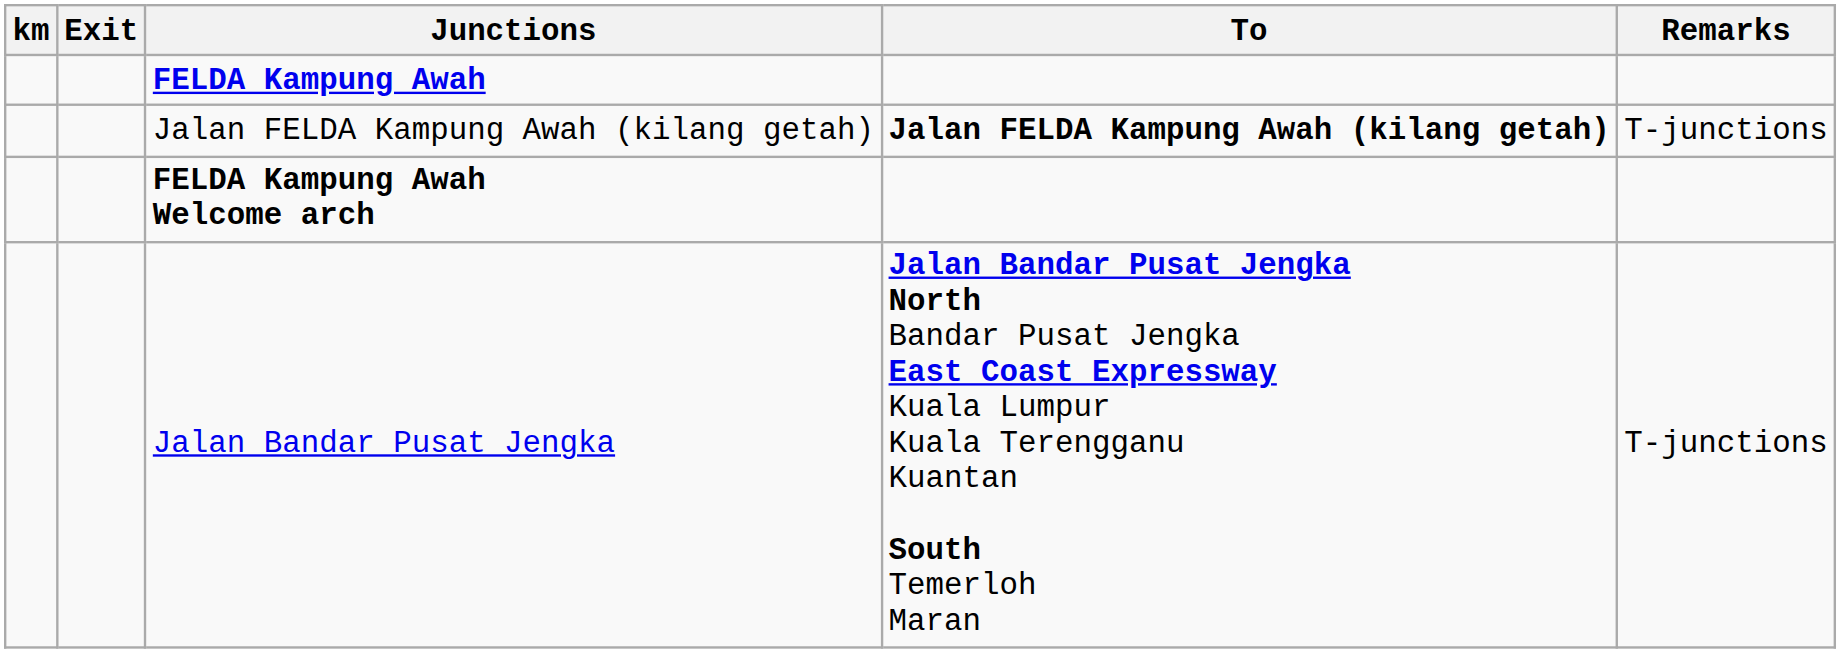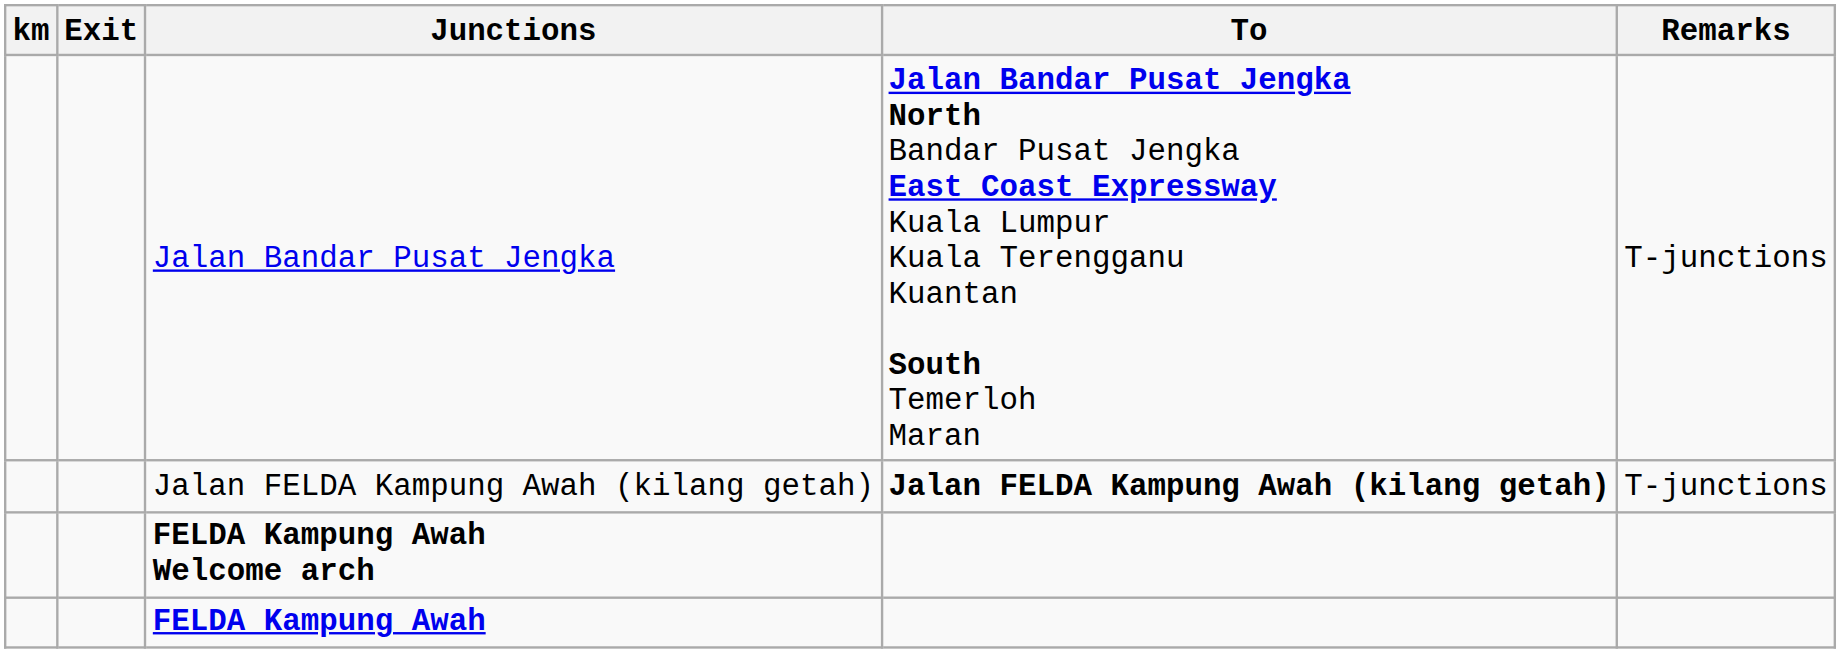 <table class="wikitable">
 <tr>
 <th>km</th>
 <th>Exit</th>
 <th>Junctions</th>
 <th>To</th>
 <th>Remarks</th>
 </tr>
 <tr>
 <td></td>
 <td></td>
-<td><strong><a href='#'>FELDA Kampung Awah</a></strong></td>
-<td></td>
-<td></td>
+<td><a href='#'>Jalan Bandar Pusat Jengka</a></td>
+<td> <strong><a href='#'>Jalan Bandar Pusat Jengka</a></strong><br><strong>North</strong><br>Bandar Pusat Jengka<br> <strong><a href='#'>East Coast Expressway</a></strong><br>Kuala Lumpur<br>Kuala Terengganu<br>Kuantan<br><br><strong>South</strong><br>Temerloh<br>Maran</td>
+<td>T-junctions</td>
 </tr>
 <tr>
 <td></td>
 <td></td>
 <td>Jalan FELDA Kampung Awah (kilang getah)</td>
 <td> <strong>Jalan FELDA Kampung Awah (kilang getah)</strong></td>
 <td>T-junctions</td>
 </tr>
 <tr>
 <td></td>
 <td></td>
 <td><strong>FELDA Kampung Awah</strong><br><strong>Welcome arch</strong></td>
 <td></td>
 <td></td>
 </tr>
 <tr>
 <td></td>
 <td></td>
-<td><a href='#'>Jalan Bandar Pusat Jengka</a></td>
-<td> <strong><a href='#'>Jalan Bandar Pusat Jengka</a></strong><br><strong>North</strong><br>Bandar Pusat Jengka<br> <strong><a href='#'>East Coast Expressway</a></strong><br>Kuala Lumpur<br>Kuala Terengganu<br>Kuantan<br><br><strong>South</strong><br>Temerloh<br>Maran</td>
-<td>T-junctions</td>
+<td><strong><a href='#'>FELDA Kampung Awah</a></strong></td>
+<td></td>
+<td></td>
 </tr>
 </table>
